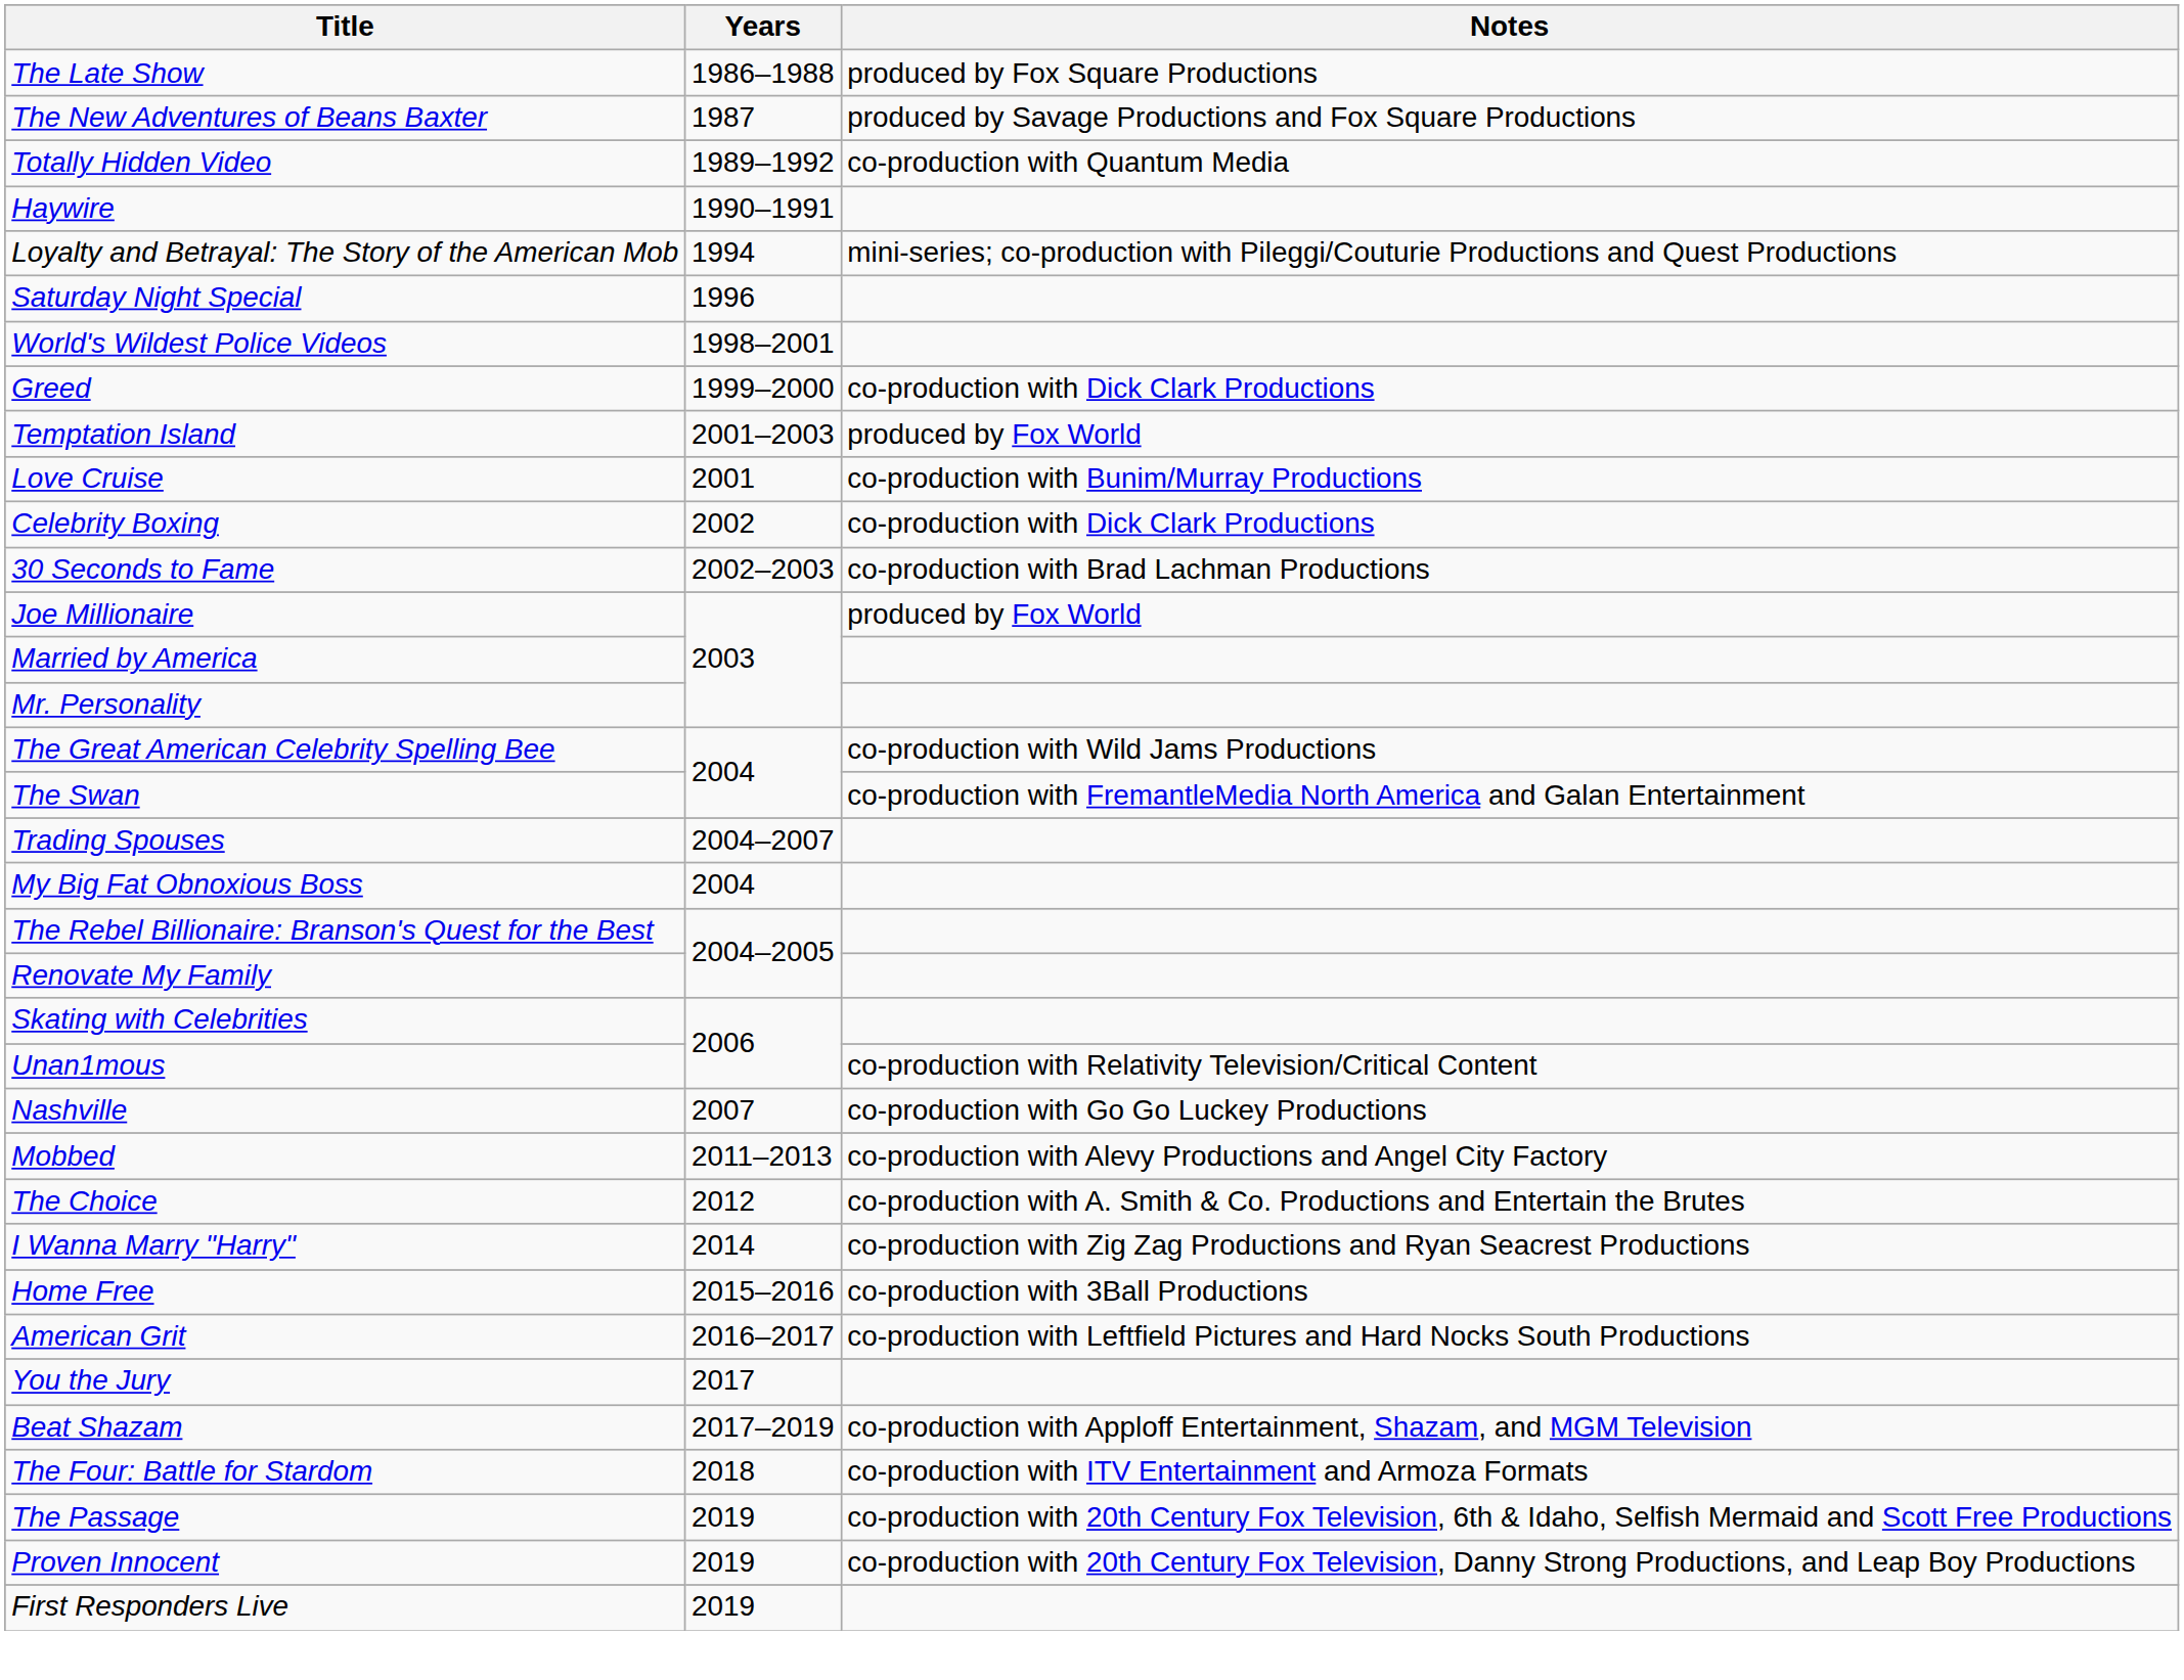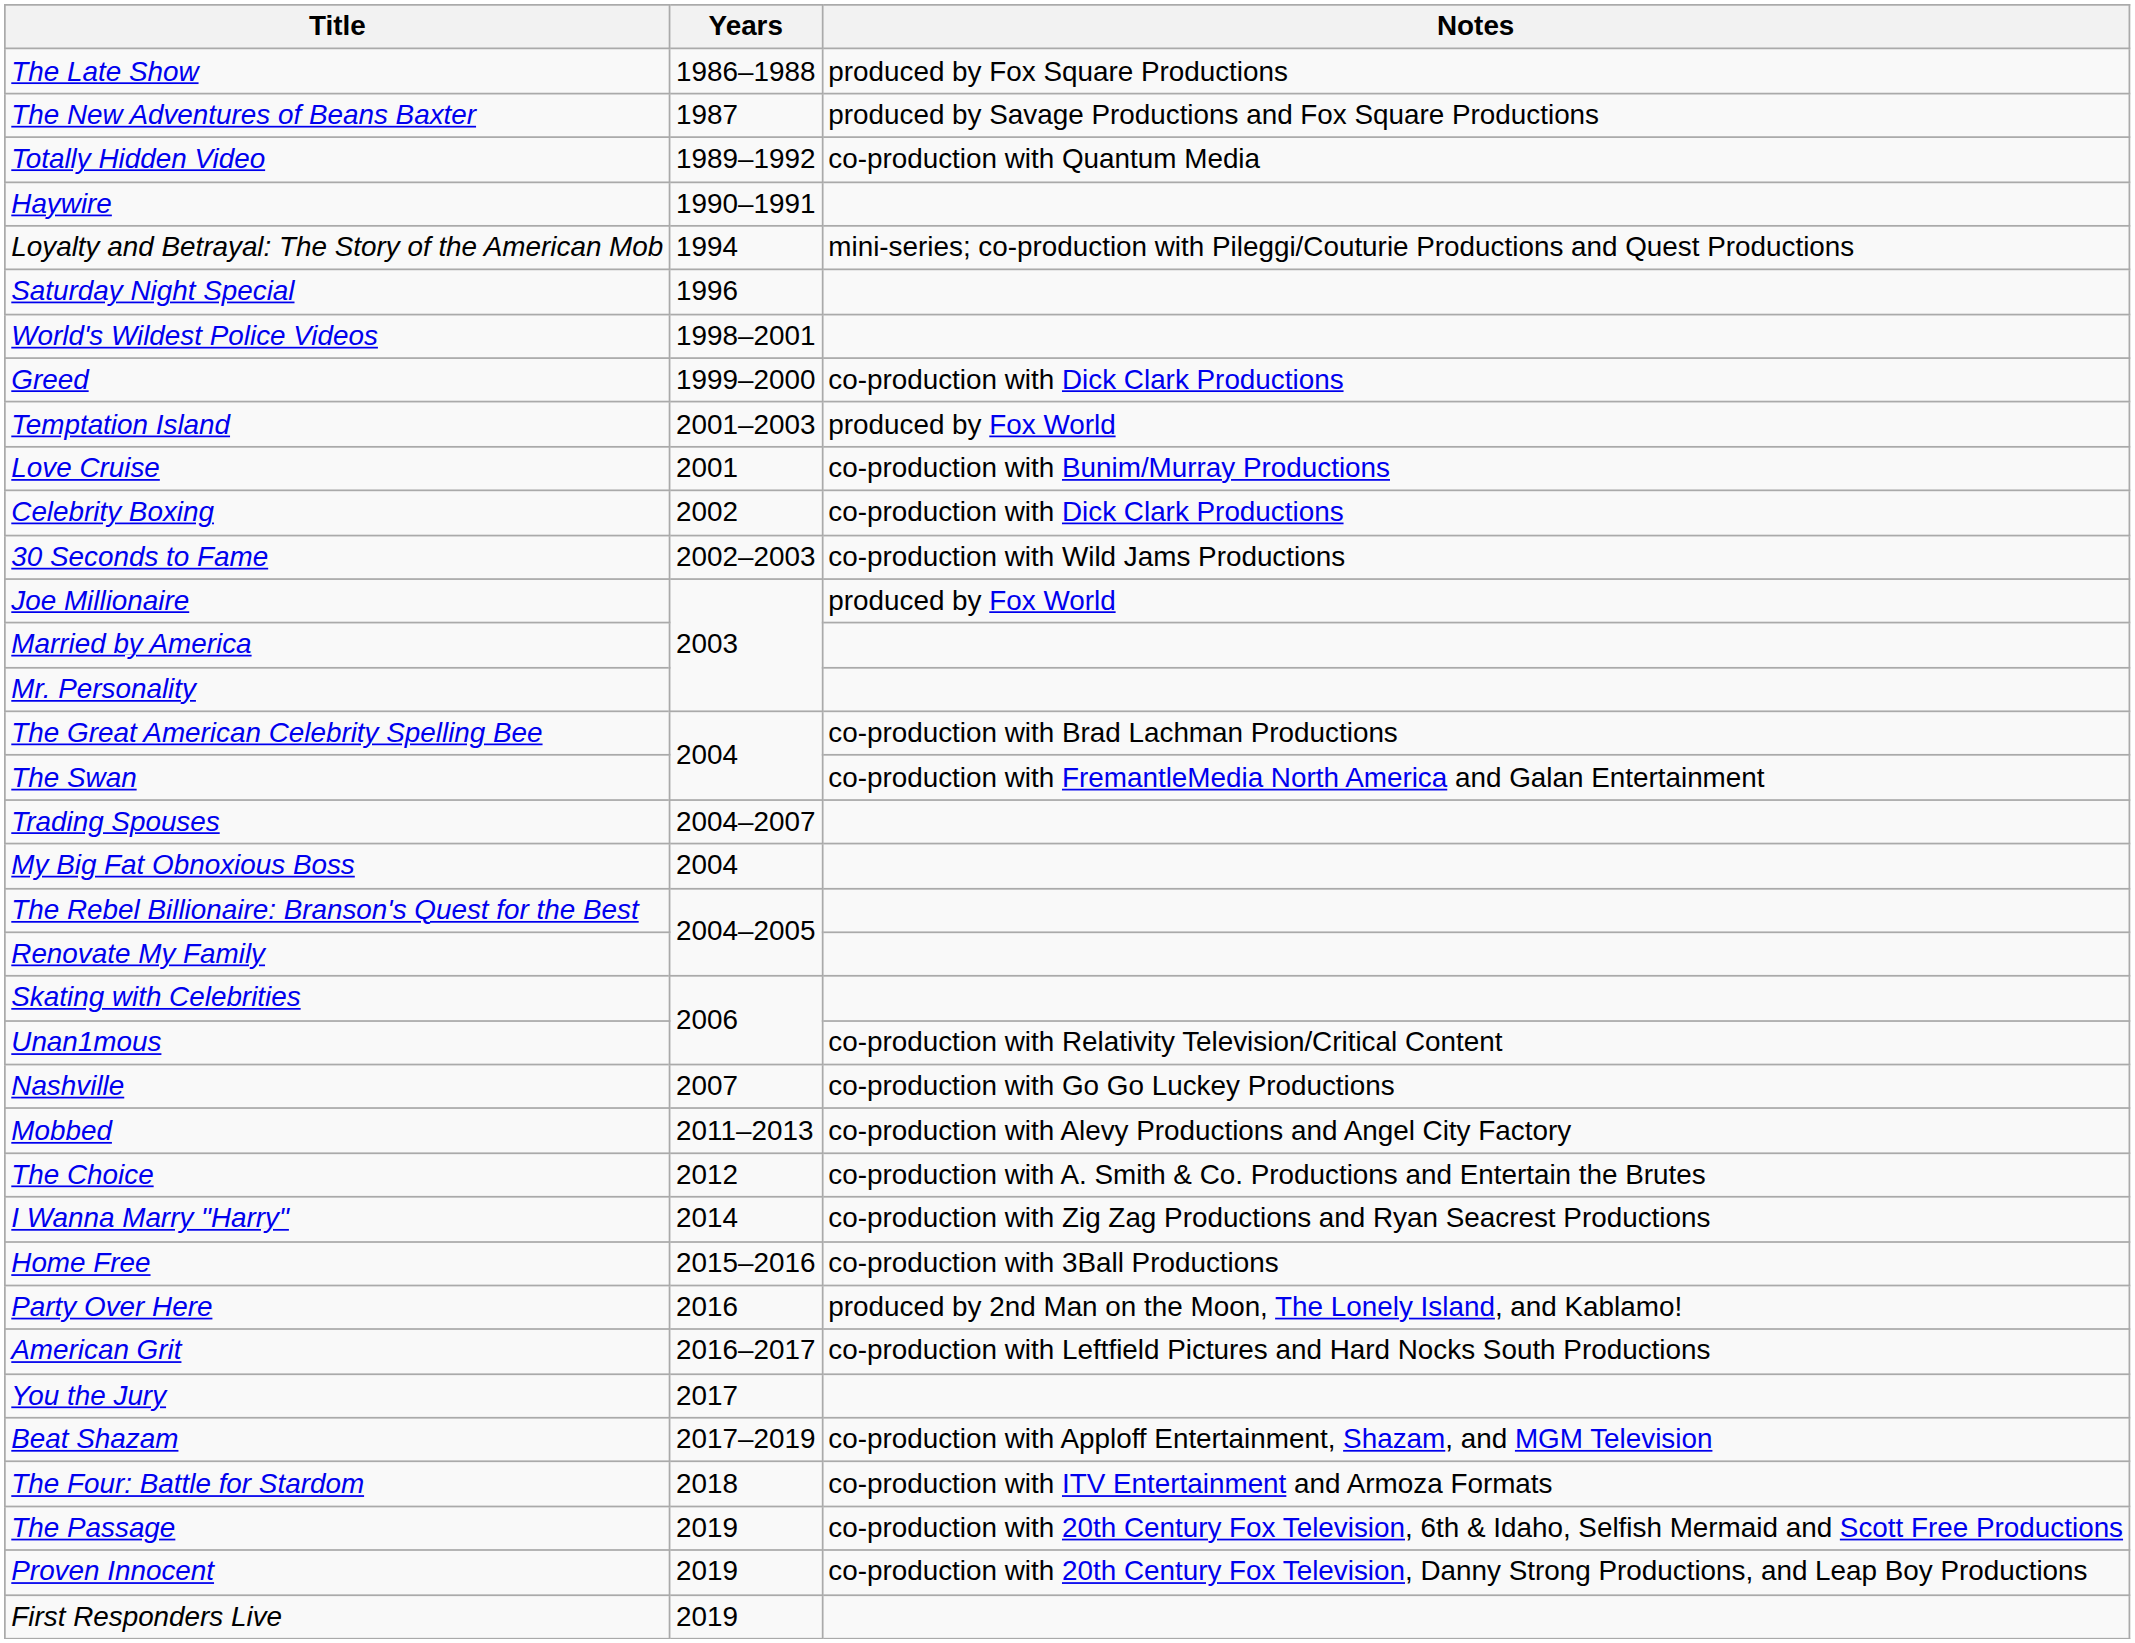 <table class="wikitable sortable">
 <tr>
 <th>Title</th>
 <th>Years</th>
 <th>Notes</th>
 </tr>
 <tr>
 <td><em><a href='#'>The Late Show</a></em></td>
 <td>1986–1988</td>
 <td>produced by Fox Square Productions</td>
 </tr>
 <tr>
 <td><em><a href='#'>The New Adventures of Beans Baxter</a></em></td>
 <td>1987</td>
 <td>produced by Savage Productions and Fox Square Productions</td>
 </tr>
 <tr>
 <td><em><a href='#'>Totally Hidden Video</a></em></td>
 <td>1989–1992</td>
 <td>co-production with Quantum Media</td>
 </tr>
 <tr>
 <td><em><a href='#'>Haywire</a></em></td>
 <td>1990–1991</td>
 <td></td>
 </tr>
 <tr>
 <td><em>Loyalty and Betrayal: The Story of the American Mob</em></td>
 <td>1994</td>
 <td>mini-series; co-production with Pileggi/Couturie Productions and Quest Productions</td>
 </tr>
 <tr>
 <td><em><a href='#'>Saturday Night Special</a></em></td>
 <td>1996</td>
 <td></td>
 </tr>
 <tr>
 <td><em><a href='#'>World's Wildest Police Videos</a></em></td>
 <td>1998–2001</td>
 <td></td>
 </tr>
 <tr>
 <td><em><a href='#'>Greed</a></em></td>
 <td>1999–2000</td>
 <td>co-production with <a href='#'>Dick Clark Productions</a></td>
 </tr>
 <tr>
 <td><em><a href='#'>Temptation Island</a></em></td>
 <td>2001–2003</td>
 <td>produced by <a href='#'>Fox World</a></td>
 </tr>
 <tr>
 <td><em><a href='#'>Love Cruise</a></em></td>
 <td>2001</td>
 <td>co-production with <a href='#'>Bunim/Murray Productions</a></td>
 </tr>
 <tr>
 <td><em><a href='#'>Celebrity Boxing</a></em></td>
 <td>2002</td>
 <td>co-production with <a href='#'>Dick Clark Productions</a></td>
 </tr>
 <tr>
 <td><em><a href='#'>30 Seconds to Fame</a></em></td>
 <td>2002–2003</td>
-<td>co-production with Brad Lachman Productions</td>
+<td>co-production with Wild Jams Productions</td>
 </tr>
 <tr>
 <td><em><a href='#'>Joe Millionaire</a></em></td>
 <td rowspan="3">2003</td>
 <td>produced by <a href='#'>Fox World</a></td>
 </tr>
 <tr>
 <td><em><a href='#'>Married by America</a></em></td>
 <td></td>
 </tr>
 <tr>
 <td><em><a href='#'>Mr. Personality</a></em></td>
 <td></td>
 </tr>
 <tr>
 <td><em><a href='#'>The Great American Celebrity Spelling Bee</a></em></td>
 <td rowspan="2">2004</td>
-<td>co-production with Wild Jams Productions</td>
+<td>co-production with Brad Lachman Productions</td>
 </tr>
 <tr>
 <td><em><a href='#'>The Swan</a></em></td>
 <td>co-production with <a href='#'>FremantleMedia North America</a> and Galan Entertainment</td>
 </tr>
 <tr>
 <td><em><a href='#'>Trading Spouses</a></em></td>
 <td>2004–2007</td>
 <td></td>
 </tr>
 <tr>
 <td><em><a href='#'>My Big Fat Obnoxious Boss</a></em></td>
 <td>2004</td>
 <td></td>
 </tr>
 <tr>
 <td><em><a href='#'>The Rebel Billionaire: Branson's Quest for the Best</a></em></td>
 <td rowspan="2">2004–2005</td>
 <td></td>
 </tr>
 <tr>
 <td><em><a href='#'>Renovate My Family</a></em></td>
 <td></td>
 </tr>
 <tr>
 <td><em><a href='#'>Skating with Celebrities</a></em></td>
 <td rowspan="2">2006</td>
 <td></td>
 </tr>
 <tr>
 <td><em><a href='#'>Unan1mous</a></em></td>
 <td>co-production with Relativity Television/Critical Content</td>
 </tr>
 <tr>
 <td><em><a href='#'>Nashville</a></em></td>
 <td>2007</td>
 <td>co-production with Go Go Luckey Productions</td>
 </tr>
 <tr>
 <td><em><a href='#'>Mobbed</a></em></td>
 <td>2011–2013</td>
 <td>co-production with Alevy Productions and Angel City Factory</td>
 </tr>
 <tr>
 <td><em><a href='#'>The Choice</a></em></td>
 <td>2012</td>
 <td>co-production with A. Smith & Co. Productions and Entertain the Brutes</td>
 </tr>
 <tr>
 <td><em><a href='#'>I Wanna Marry "Harry"</a></em></td>
 <td>2014</td>
 <td>co-production with Zig Zag Productions and Ryan Seacrest Productions</td>
 </tr>
 <tr>
 <td><em><a href='#'>Home Free</a></em></td>
 <td>2015–2016</td>
 <td>co-production with 3Ball Productions</td>
 </tr>
 <tr>
+<td><em><a href='#'>Party Over Here</a></em></td>
+<td>2016</td>
+<td>produced by 2nd Man on the Moon, <a href='#'>The Lonely Island</a>, and Kablamo!</td>
+</tr>
+<tr>
 <td><em><a href='#'>American Grit</a></em></td>
 <td>2016–2017</td>
 <td>co-production with Leftfield Pictures and Hard Nocks South Productions</td>
 </tr>
 <tr>
 <td><em><a href='#'>You the Jury</a></em></td>
 <td>2017</td>
 <td></td>
 </tr>
 <tr>
 <td><em><a href='#'>Beat Shazam</a></em></td>
 <td>2017–2019</td>
 <td>co-production with Apploff Entertainment, <a href='#'>Shazam</a>, and <a href='#'>MGM Television</a></td>
 </tr>
 <tr>
 <td><em><a href='#'>The Four: Battle for Stardom</a></em></td>
 <td>2018</td>
 <td>co-production with <a href='#'>ITV Entertainment</a> and Armoza Formats</td>
 </tr>
 <tr>
 <td><em><a href='#'>The Passage</a></em></td>
 <td>2019</td>
 <td>co-production with <a href='#'>20th Century Fox Television</a>, 6th & Idaho, Selfish Mermaid and <a href='#'>Scott Free Productions</a></td>
 </tr>
 <tr>
 <td><em><a href='#'>Proven Innocent</a></em></td>
 <td>2019</td>
 <td>co-production with <a href='#'>20th Century Fox Television</a>, Danny Strong Productions, and Leap Boy Productions</td>
 </tr>
 <tr>
 <td><em>First Responders Live</em></td>
 <td>2019</td>
 <td></td>
 </tr>
 </table>
